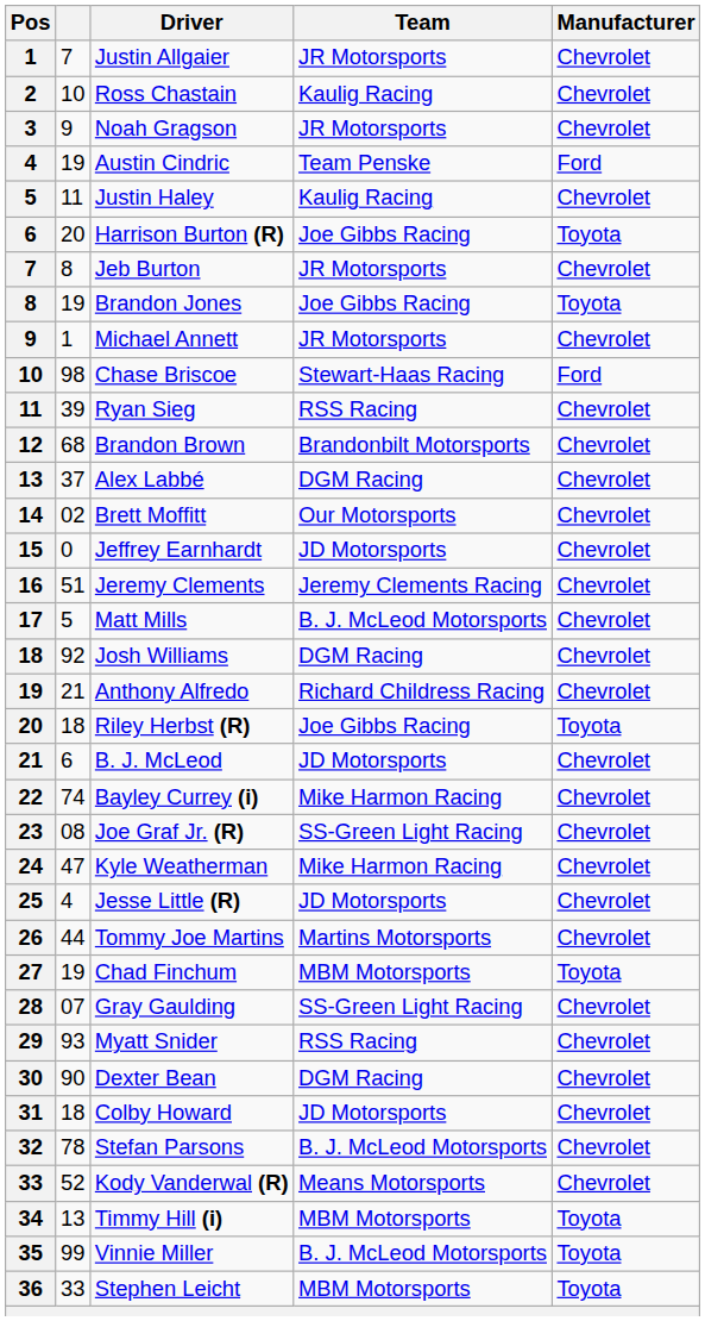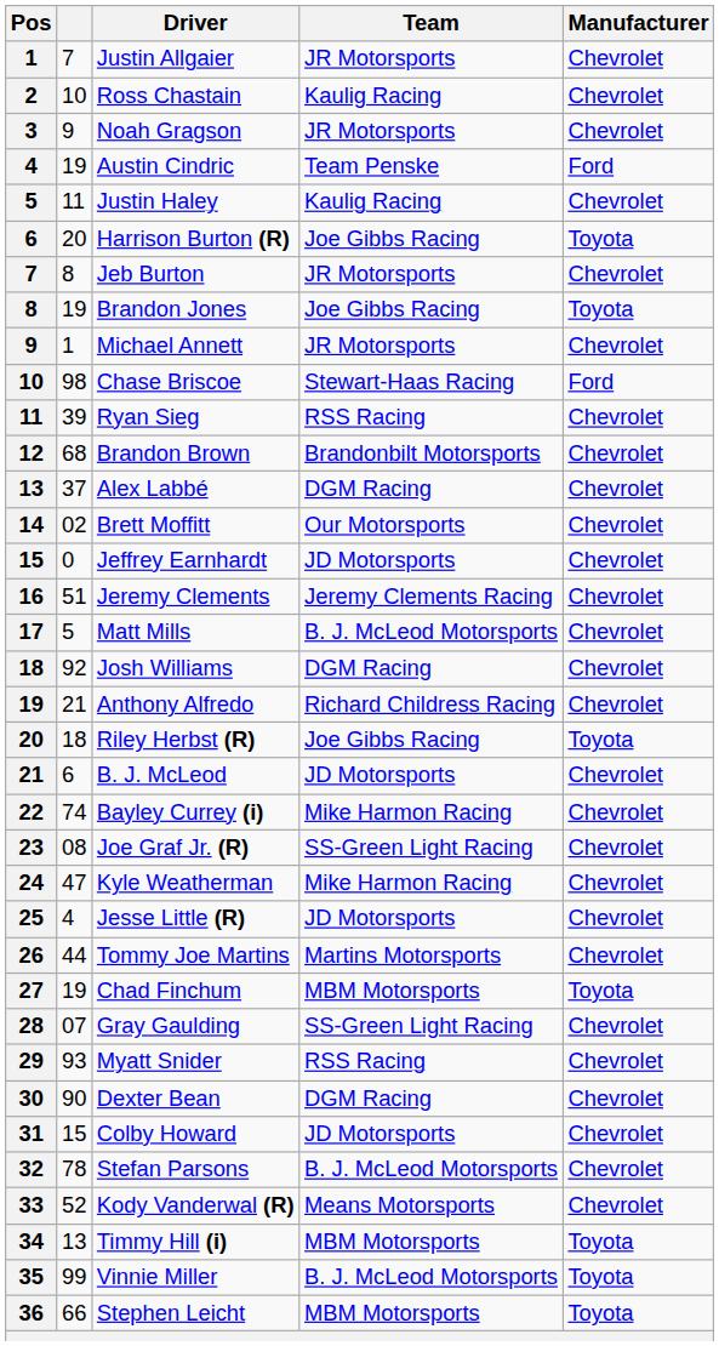 <table class="wikitable" style="font-size:98%">
 <tr>
 <th>Pos</th>
 <th></th>
 <th>Driver</th>
 <th>Team</th>
 <th>Manufacturer</th>
 </tr>
 <tr>
 <th>1</th>
 <td>7</td>
 <td><a href='#'>Justin Allgaier</a></td>
 <td><a href='#'>JR Motorsports</a></td>
 <td><a href='#'>Chevrolet</a></td>
 </tr>
 <tr>
 <th>2</th>
 <td>10</td>
 <td><a href='#'>Ross Chastain</a></td>
 <td><a href='#'>Kaulig Racing</a></td>
 <td><a href='#'>Chevrolet</a></td>
 </tr>
 <tr>
 <th>3</th>
 <td>9</td>
 <td><a href='#'>Noah Gragson</a></td>
 <td><a href='#'>JR Motorsports</a></td>
 <td><a href='#'>Chevrolet</a></td>
 </tr>
 <tr>
 <th>4</th>
 <td>19</td>
 <td><a href='#'>Austin Cindric</a></td>
 <td><a href='#'>Team Penske</a></td>
 <td><a href='#'>Ford</a></td>
 </tr>
 <tr>
 <th>5</th>
 <td>11</td>
 <td><a href='#'>Justin Haley</a></td>
 <td><a href='#'>Kaulig Racing</a></td>
 <td><a href='#'>Chevrolet</a></td>
 </tr>
 <tr>
 <th>6</th>
 <td>20</td>
 <td><a href='#'>Harrison Burton</a> <strong>(R)</strong></td>
 <td><a href='#'>Joe Gibbs Racing</a></td>
 <td><a href='#'>Toyota</a></td>
 </tr>
 <tr>
 <th>7</th>
 <td>8</td>
 <td><a href='#'>Jeb Burton</a></td>
 <td><a href='#'>JR Motorsports</a></td>
 <td><a href='#'>Chevrolet</a></td>
 </tr>
 <tr>
 <th>8</th>
 <td>19</td>
 <td><a href='#'>Brandon Jones</a></td>
 <td><a href='#'>Joe Gibbs Racing</a></td>
 <td><a href='#'>Toyota</a></td>
 </tr>
 <tr>
 <th>9</th>
 <td>1</td>
 <td><a href='#'>Michael Annett</a></td>
 <td><a href='#'>JR Motorsports</a></td>
 <td><a href='#'>Chevrolet</a></td>
 </tr>
 <tr>
 <th>10</th>
 <td>98</td>
 <td><a href='#'>Chase Briscoe</a></td>
 <td><a href='#'>Stewart-Haas Racing</a></td>
 <td><a href='#'>Ford</a></td>
 </tr>
 <tr>
 <th>11</th>
 <td>39</td>
 <td><a href='#'>Ryan Sieg</a></td>
 <td><a href='#'>RSS Racing</a></td>
 <td><a href='#'>Chevrolet</a></td>
 </tr>
 <tr>
 <th>12</th>
 <td>68</td>
 <td><a href='#'>Brandon Brown</a></td>
 <td><a href='#'>Brandonbilt Motorsports</a></td>
 <td><a href='#'>Chevrolet</a></td>
 </tr>
 <tr>
 <th>13</th>
 <td>37</td>
 <td><a href='#'>Alex Labbé</a></td>
 <td><a href='#'>DGM Racing</a></td>
 <td><a href='#'>Chevrolet</a></td>
 </tr>
 <tr>
 <th>14</th>
 <td>02</td>
 <td><a href='#'>Brett Moffitt</a></td>
 <td><a href='#'>Our Motorsports</a></td>
 <td><a href='#'>Chevrolet</a></td>
 </tr>
 <tr>
 <th>15</th>
 <td>0</td>
 <td><a href='#'>Jeffrey Earnhardt</a></td>
 <td><a href='#'>JD Motorsports</a></td>
 <td><a href='#'>Chevrolet</a></td>
 </tr>
 <tr>
 <th>16</th>
 <td>51</td>
 <td><a href='#'>Jeremy Clements</a></td>
 <td><a href='#'>Jeremy Clements Racing</a></td>
 <td><a href='#'>Chevrolet</a></td>
 </tr>
 <tr>
 <th>17</th>
 <td>5</td>
 <td><a href='#'>Matt Mills</a></td>
 <td><a href='#'>B. J. McLeod Motorsports</a></td>
 <td><a href='#'>Chevrolet</a></td>
 </tr>
 <tr>
 <th>18</th>
 <td>92</td>
 <td><a href='#'>Josh Williams</a></td>
 <td><a href='#'>DGM Racing</a></td>
 <td><a href='#'>Chevrolet</a></td>
 </tr>
 <tr>
 <th>19</th>
 <td>21</td>
 <td><a href='#'>Anthony Alfredo</a></td>
 <td><a href='#'>Richard Childress Racing</a></td>
 <td><a href='#'>Chevrolet</a></td>
 </tr>
 <tr>
 <th>20</th>
 <td>18</td>
 <td><a href='#'>Riley Herbst</a> <strong>(R)</strong></td>
 <td><a href='#'>Joe Gibbs Racing</a></td>
 <td><a href='#'>Toyota</a></td>
 </tr>
 <tr>
 <th>21</th>
 <td>6</td>
 <td><a href='#'>B. J. McLeod</a></td>
 <td><a href='#'>JD Motorsports</a></td>
 <td><a href='#'>Chevrolet</a></td>
 </tr>
 <tr>
 <th>22</th>
 <td>74</td>
 <td><a href='#'>Bayley Currey</a> <strong>(i)</strong></td>
 <td><a href='#'>Mike Harmon Racing</a></td>
 <td><a href='#'>Chevrolet</a></td>
 </tr>
 <tr>
 <th>23</th>
 <td>08</td>
 <td><a href='#'>Joe Graf Jr.</a> <strong>(R)</strong></td>
 <td><a href='#'>SS-Green Light Racing</a></td>
 <td><a href='#'>Chevrolet</a></td>
 </tr>
 <tr>
 <th>24</th>
 <td>47</td>
 <td><a href='#'>Kyle Weatherman</a></td>
 <td><a href='#'>Mike Harmon Racing</a></td>
 <td><a href='#'>Chevrolet</a></td>
 </tr>
 <tr>
 <th>25</th>
 <td>4</td>
 <td><a href='#'>Jesse Little</a> <strong>(R)</strong></td>
 <td><a href='#'>JD Motorsports</a></td>
 <td><a href='#'>Chevrolet</a></td>
 </tr>
 <tr>
 <th>26</th>
 <td>44</td>
 <td><a href='#'>Tommy Joe Martins</a></td>
 <td><a href='#'>Martins Motorsports</a></td>
 <td><a href='#'>Chevrolet</a></td>
 </tr>
 <tr>
 <th>27</th>
 <td>19</td>
 <td><a href='#'>Chad Finchum</a></td>
 <td><a href='#'>MBM Motorsports</a></td>
 <td><a href='#'>Toyota</a></td>
 </tr>
 <tr>
 <th>28</th>
 <td>07</td>
 <td><a href='#'>Gray Gaulding</a></td>
 <td><a href='#'>SS-Green Light Racing</a></td>
 <td><a href='#'>Chevrolet</a></td>
 </tr>
 <tr>
 <th>29</th>
 <td>93</td>
 <td><a href='#'>Myatt Snider</a></td>
 <td><a href='#'>RSS Racing</a></td>
 <td><a href='#'>Chevrolet</a></td>
 </tr>
 <tr>
 <th>30</th>
 <td>90</td>
 <td><a href='#'>Dexter Bean</a></td>
 <td><a href='#'>DGM Racing</a></td>
 <td><a href='#'>Chevrolet</a></td>
 </tr>
 <tr>
 <th>31</th>
-<td>18</td>
+<td>15</td>
 <td><a href='#'>Colby Howard</a></td>
 <td><a href='#'>JD Motorsports</a></td>
 <td><a href='#'>Chevrolet</a></td>
 </tr>
 <tr>
 <th>32</th>
 <td>78</td>
 <td><a href='#'>Stefan Parsons</a></td>
 <td><a href='#'>B. J. McLeod Motorsports</a></td>
 <td><a href='#'>Chevrolet</a></td>
 </tr>
 <tr>
 <th>33</th>
 <td>52</td>
 <td><a href='#'>Kody Vanderwal</a> <strong>(R)</strong></td>
 <td><a href='#'>Means Motorsports</a></td>
 <td><a href='#'>Chevrolet</a></td>
 </tr>
 <tr>
 <th>34</th>
 <td>13</td>
 <td><a href='#'>Timmy Hill</a> <strong>(i)</strong></td>
 <td><a href='#'>MBM Motorsports</a></td>
 <td><a href='#'>Toyota</a></td>
 </tr>
 <tr>
 <th>35</th>
 <td>99</td>
 <td><a href='#'>Vinnie Miller</a></td>
 <td><a href='#'>B. J. McLeod Motorsports</a></td>
 <td><a href='#'>Toyota</a></td>
 </tr>
 <tr>
 <th>36</th>
-<td>33</td>
+<td>66</td>
 <td><a href='#'>Stephen Leicht</a></td>
 <td><a href='#'>MBM Motorsports</a></td>
 <td><a href='#'>Toyota</a></td>
 </tr>
 <tr>
 <th colspan="6"></th>
 </tr>
 <tr>
 </tr>
 </table>
